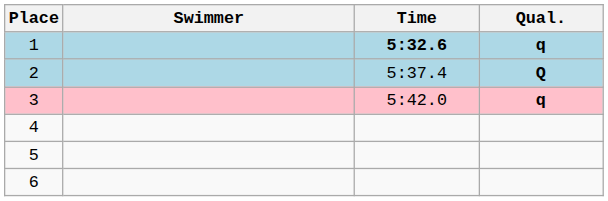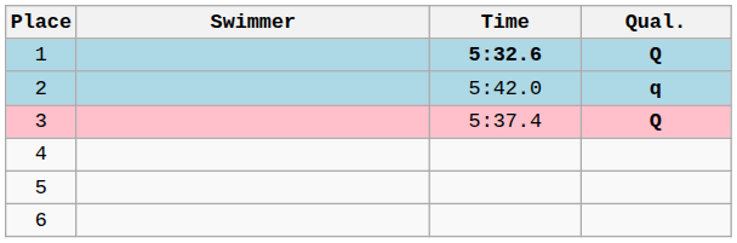 <table class=wikitable style="text-align:center">
 <tr>
 <th>Place</th>
 <th width=220>Swimmer</th>
 <th width=90>Time</th>
 <th width=90>Qual.</th>
 </tr>
 <tr bgcolor=lightblue>
 <td>1</td>
 <td align=left></td>
 <td><strong>5:32.6</strong></td>
-<td><strong>q</strong></td>
+<td><strong>Q</strong></td>
 </tr>
 <tr bgcolor=lightblue>
 <td>2</td>
 <td align=left></td>
-<td>5:37.4</td>
-<td><strong>Q</strong></td>
+<td>5:42.0</td>
+<td><strong>q</strong></td>
 </tr>
 <tr bgcolor=pink>
 <td>3</td>
 <td align=left></td>
-<td>5:42.0</td>
-<td><strong>q</strong></td>
+<td>5:37.4</td>
+<td><strong>Q</strong></td>
 </tr>
 <tr>
 <td>4</td>
 <td align=left></td>
 <td></td>
 <td></td>
 </tr>
 <tr>
 <td>5</td>
 <td align=left></td>
 <td></td>
 <td></td>
 </tr>
 <tr>
 <td>6</td>
 <td align=left></td>
 <td></td>
 <td></td>
 </tr>
 </table>
